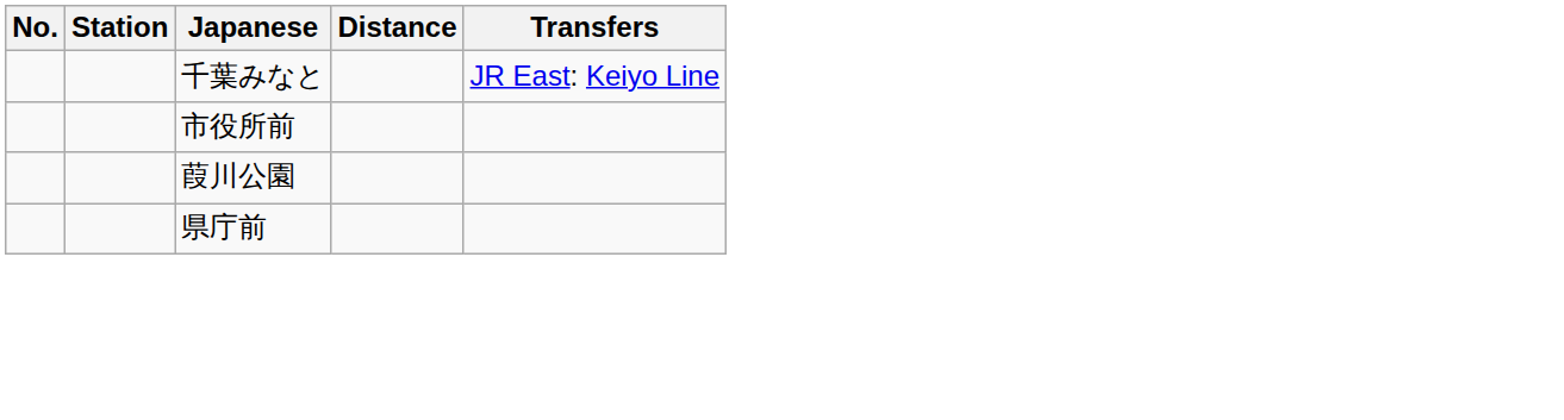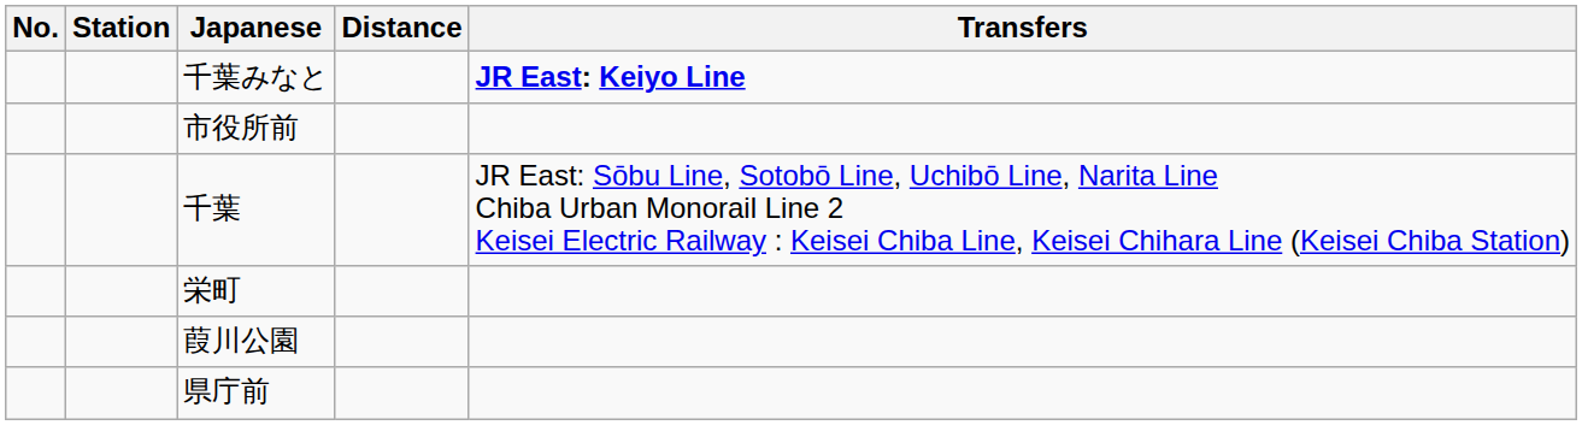 <table class="wikitable">
 <tr>
 <th>No.</th>
 <th>Station</th>
 <th>Japanese</th>
 <th>Distance</th>
 <th>Transfers</th>
 </tr>
 <tr>
 <td></td>
 <td></td>
 <td>千葉みなと</td>
 <td align="right"></td>
-<td><a href='#'>JR East</a>: <a href='#'>Keiyo Line</a></td>
+<td><strong><a href='#'>JR East</a>: <a href='#'>Keiyo Line</a></strong></td>
 </tr>
 <tr>
 <td></td>
 <td></td>
 <td>市役所前</td>
+<td align="right"></td>
+<td></td>
+</tr>
+<tr>
+<td></td>
+<td></td>
+<td>千葉</td>
+<td align="right"></td>
+<td>JR East: <a href='#'>Sōbu Line</a>, <a href='#'>Sotobō Line</a>, <a href='#'>Uchibō Line</a>, <a href='#'>Narita Line</a><br>Chiba Urban Monorail Line 2 <br> <a href='#'>Keisei Electric Railway</a> : <a href='#'>Keisei Chiba Line</a>, <a href='#'>Keisei Chihara Line</a> (<a href='#'>Keisei Chiba Station</a>)</td>
+</tr>
+<tr>
+<td></td>
+<td></td>
+<td>栄町</td>
 <td align="right"></td>
 <td></td>
 </tr>
 <tr>
 <td></td>
 <td></td>
 <td>葭川公園</td>
 <td align="right"></td>
 <td></td>
 </tr>
 <tr>
 <td></td>
 <td></td>
 <td>県庁前</td>
 <td align="right"></td>
 <td></td>
 </tr>
 </table>
